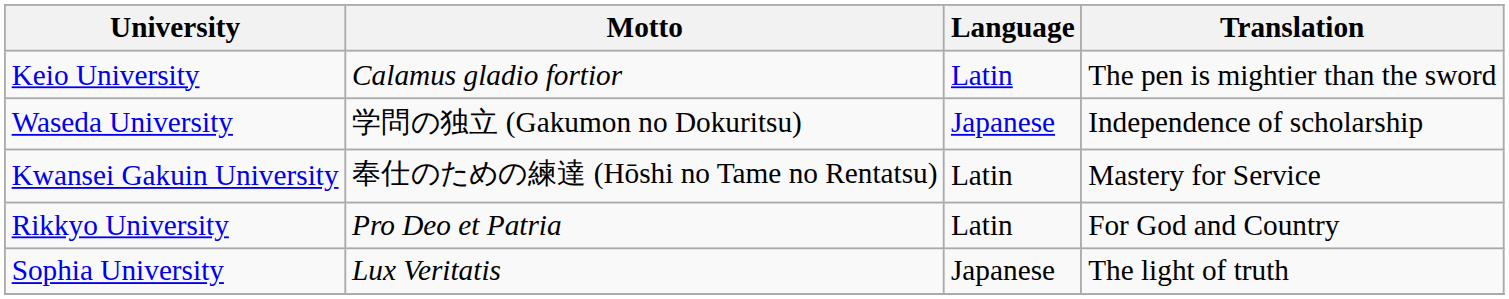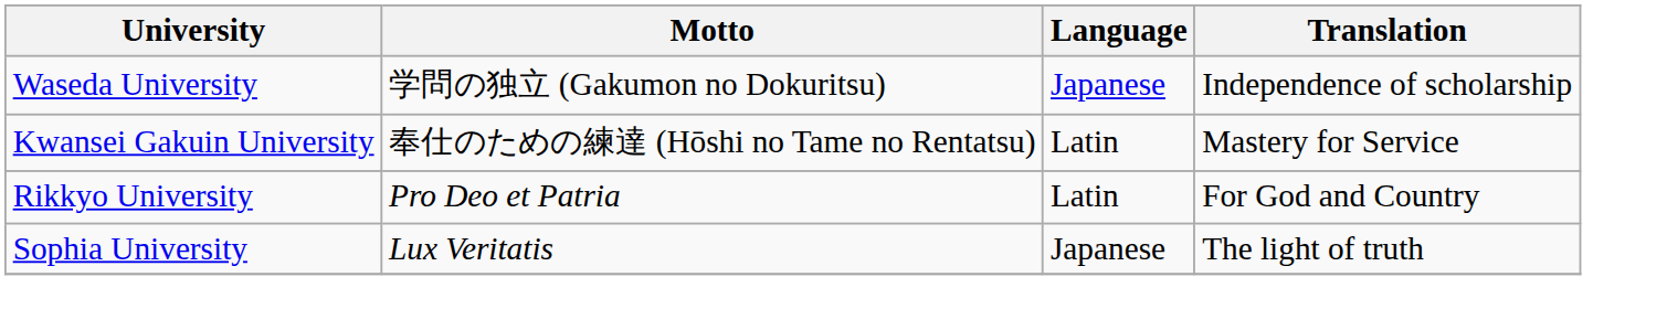 <table class="wikitable sortable plainrowheaders">
 <tr>
 <th>University</th>
 <th>Motto</th>
 <th>Language</th>
 <th>Translation</th>
-</tr>
-<tr>
-<td><a href='#'>Keio University</a></td>
-<td><em>Calamus gladio fortior</em></td>
-<td><a href='#'>Latin</a></td>
-<td>The pen is mightier than the sword</td>
 </tr>
 <tr>
 <td><a href='#'>Waseda University</a></td>
 <td>学問の独立 (Gakumon no Dokuritsu)</td>
 <td><a href='#'>Japanese</a></td>
 <td>Independence of scholarship</td>
 </tr>
 <tr>
 <td><a href='#'>Kwansei Gakuin University</a></td>
 <td>奉仕のための練達 (Hōshi no Tame no Rentatsu)</td>
 <td>Latin</td>
 <td>Mastery for Service</td>
 </tr>
 <tr>
 <td><a href='#'>Rikkyo University</a></td>
 <td><em>Pro Deo et Patria</em></td>
 <td>Latin</td>
 <td>For God and Country</td>
 </tr>
 <tr>
 <td><a href='#'>Sophia University</a></td>
 <td><em>Lux Veritatis</em></td>
 <td>Japanese</td>
 <td>The light of truth</td>
 </tr>
 <tr>
 </tr>
 </table>
